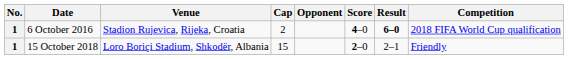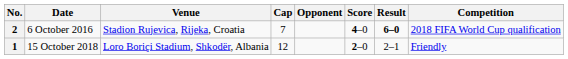 <table class="wikitable" style="font-size:100%;">
 <tr>
 <th>No.</th>
 <th>Date</th>
 <th>Venue</th>
 <th>Cap</th>
 <th>Opponent</th>
 <th>Score</th>
 <th>Result</th>
 <th>Competition</th>
 </tr>
 <tr>
-<th>1</th>
+<th>2</th>
 <td>6 October 2016</td>
 <td><a href='#'>Stadion Rujevica</a>, <a href='#'>Rijeka</a>, Croatia</td>
-<td align=center>2</td>
+<td align=center>7</td>
 <td></td>
 <td align=center><strong>4</strong>–0</td>
 <td align=center><strong>6–0</strong></td>
 <td><a href='#'>2018 FIFA World Cup qualification</a></td>
 </tr>
 <tr>
 <th>1</th>
 <td>15 October 2018</td>
 <td><a href='#'>Loro Boriçi Stadium</a>, <a href='#'>Shkodër</a>, Albania</td>
-<td align=center>15</td>
+<td align=center>12</td>
 <td></td>
 <td align=center><strong>2</strong>–0</td>
 <td align=center>2–1</td>
 <td><a href='#'>Friendly</a></td>
 </tr>
 </table>
